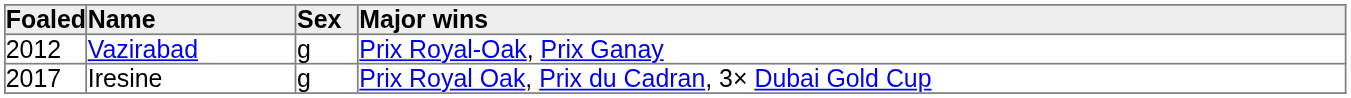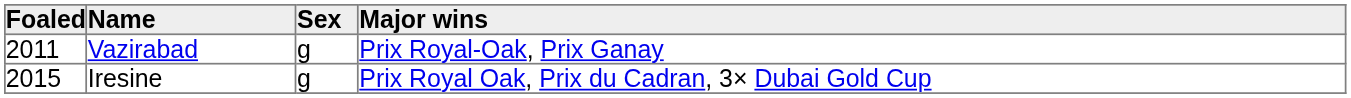 <table border="1" cellpadding="0" style="border-collapse: collapse; font-size:90%">
 <tr style="background:#eee;">
 <td style="width:35px;"><strong>Foaled</strong></td>
 <td style="width:120px;"><strong>Name</strong></td>
 <td style="width:35px;"><strong>Sex</strong></td>
 <td style="width:570px;"><strong>Major wins</strong></td>
 </tr>
 <tr>
-<td>2012</td>
+<td>2011</td>
 <td><a href='#'>Vazirabad</a></td>
 <td>g</td>
 <td><a href='#'>Prix Royal-Oak</a>, <a href='#'>Prix Ganay</a></td>
 </tr>
 <tr>
-<td>2017</td>
+<td>2015</td>
 <td>Iresine</td>
 <td>g</td>
 <td><a href='#'>Prix Royal Oak</a>, <a href='#'>Prix du Cadran</a>, 3× <a href='#'>Dubai Gold Cup</a></td>
 </tr>
 </table>
